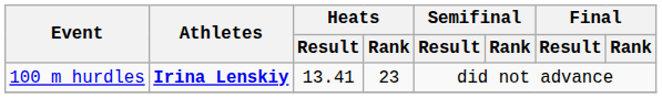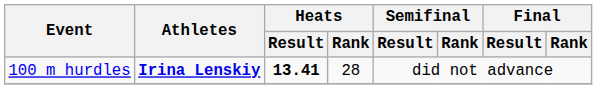 <table class="wikitable" border="1" style="font-size:90%">
 <tr>
 <th rowspan="2">Event</th>
 <th rowspan="2">Athletes</th>
 <th colspan="2">Heats</th>
 <th colspan="2">Semifinal</th>
 <th colspan="2">Final</th>
 </tr>
 <tr>
 <th>Result</th>
 <th>Rank</th>
 <th>Result</th>
 <th>Rank</th>
 <th>Result</th>
 <th>Rank</th>
 </tr>
 <tr>
 <td rowspan="1"><a href='#'>100 m hurdles</a></td>
 <td><strong><a href='#'>Irina Lenskiy</a></strong></td>
-<td align=center>13.41</td>
-<td align=center>23</td>
+<td align=center><strong>13.41</strong></td>
+<td align=center>28</td>
 <td align=center colspan=4>did not advance</td>
 </tr>
 <tr>
 </tr>
 </table>
